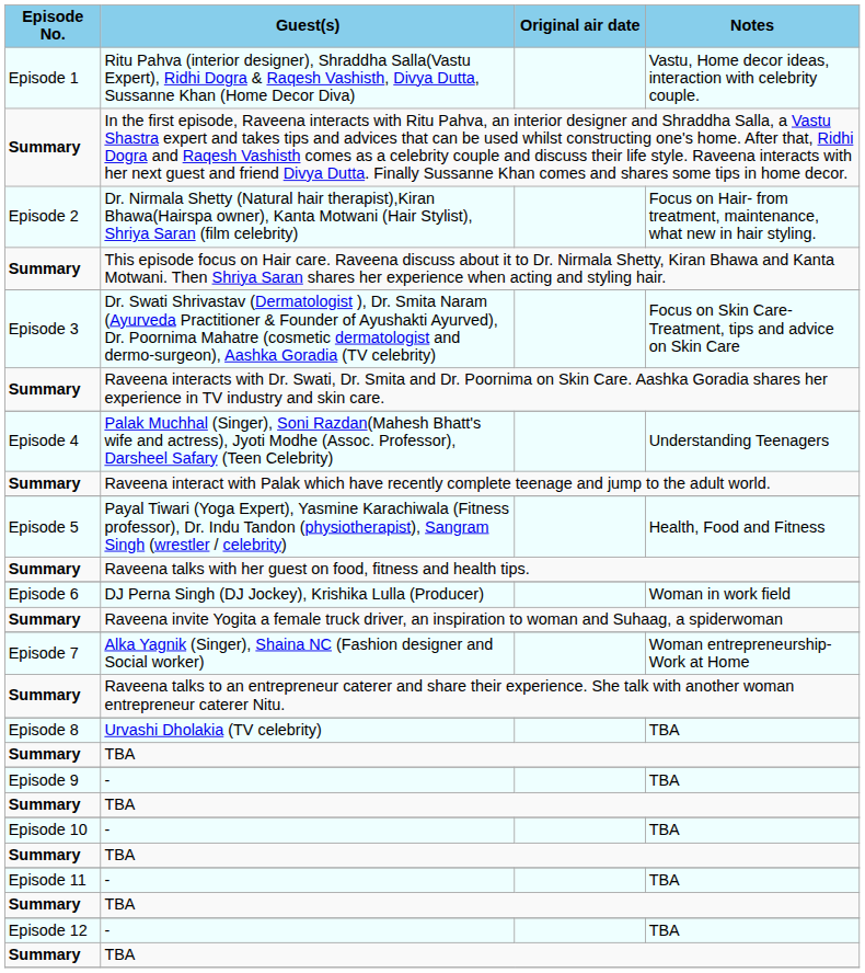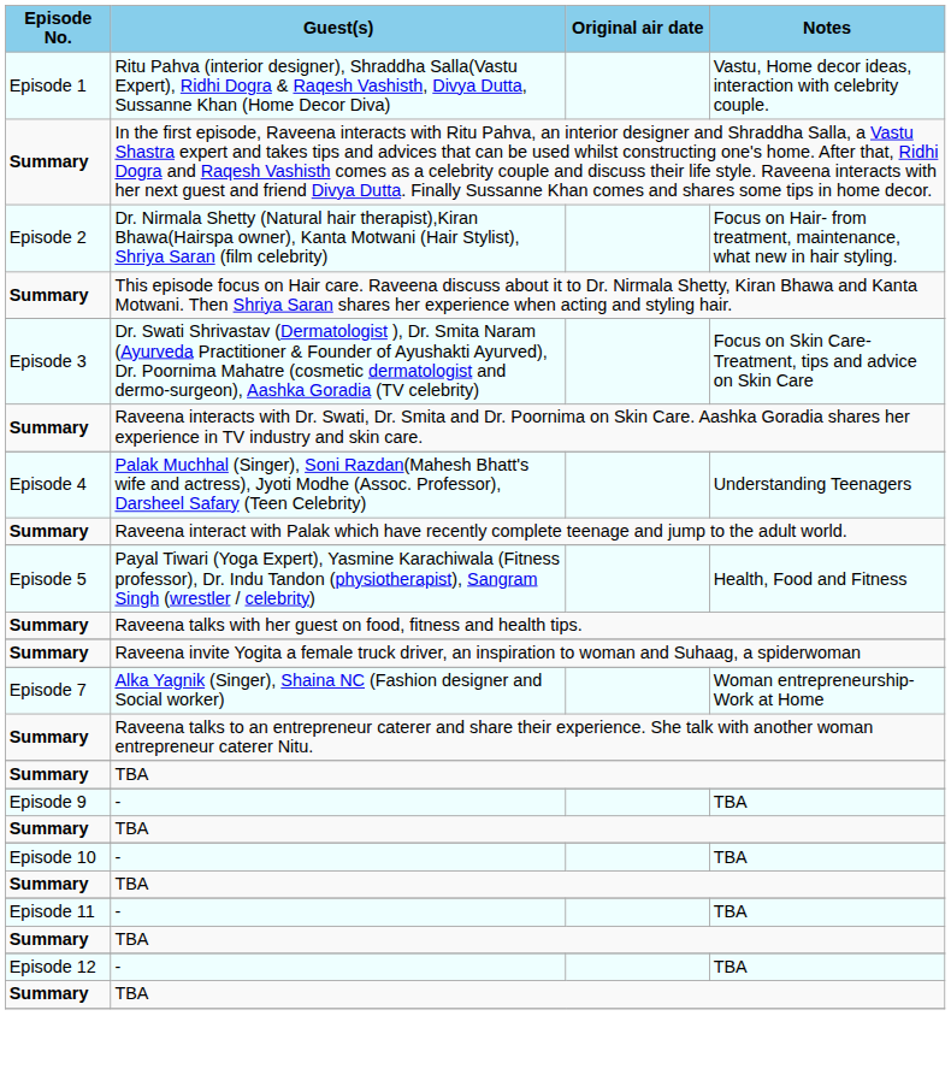 <table class="wikitable">
 <tr>
 <th style="background:skyBlue" width="90">Episode No.</th>
 <th style="background:skyBlue">Guest(s)</th>
 <th style="background:skyBlue" width="125">Original air date</th>
 <th style="background:skyBlue">Notes</th>
 </tr>
 <tr style="background:#eff;">
 <td>Episode 1</td>
 <td>Ritu Pahva (interior designer), Shraddha Salla(Vastu Expert), <a href='#'>Ridhi Dogra</a> & <a href='#'>Raqesh Vashisth</a>, <a href='#'>Divya Dutta</a>, Sussanne Khan (Home Decor Diva) </td>
 <td></td>
 <td>Vastu, Home decor ideas, interaction with celebrity couple.</td>
 </tr>
 <tr>
 <td><strong>Summary</strong></td>
 <td colspan="3">In the first episode, Raveena interacts with Ritu Pahva, an interior designer and Shraddha Salla, a <a href='#'>Vastu Shastra</a> expert and takes tips and advices that can be used whilst constructing one's home. After that, <a href='#'>Ridhi Dogra</a> and <a href='#'>Raqesh Vashisth</a> comes as a celebrity couple and discuss their life style. Raveena interacts with her next guest and friend <a href='#'>Divya Dutta</a>. Finally Sussanne Khan comes and shares some tips in home decor.</td>
 </tr>
 <tr style="background:#eff;">
 <td>Episode 2</td>
 <td>Dr. Nirmala Shetty (Natural hair therapist),Kiran Bhawa(Hairspa owner), Kanta Motwani (Hair Stylist), <a href='#'>Shriya Saran</a> (film celebrity)</td>
 <td></td>
 <td>Focus on Hair- from treatment, maintenance, what new in hair styling.</td>
 </tr>
 <tr>
 <td><strong>Summary</strong></td>
 <td colspan="3">This episode focus on Hair care. Raveena discuss about it to Dr. Nirmala Shetty, Kiran Bhawa and Kanta Motwani. Then <a href='#'>Shriya Saran</a> shares her experience when acting and styling hair.</td>
 </tr>
 <tr>
 </tr>
 <tr style="background:#eff;">
 <td>Episode 3</td>
 <td>Dr. Swati Shrivastav (<a href='#'>Dermatologist</a> ), Dr. Smita Naram (<a href='#'>Ayurveda</a> Practitioner & Founder of Ayushakti Ayurved), Dr. Poornima Mahatre (cosmetic <a href='#'>dermatologist</a> and dermo-surgeon), <a href='#'>Aashka Goradia</a> (TV celebrity)</td>
 <td></td>
 <td>Focus on Skin Care- Treatment, tips and advice on Skin Care</td>
 </tr>
 <tr>
 <td><strong>Summary</strong></td>
 <td colspan="3">Raveena interacts with Dr. Swati, Dr. Smita and Dr. Poornima on Skin Care. Aashka Goradia shares her experience in TV industry and skin care.</td>
 </tr>
 <tr>
 </tr>
 <tr style="background:#eff;">
 <td>Episode 4</td>
 <td><a href='#'>Palak Muchhal</a> (Singer),  <a href='#'>Soni Razdan</a>(Mahesh Bhatt's wife and actress), Jyoti Modhe (Assoc. Professor), <a href='#'>Darsheel Safary</a> (Teen Celebrity)</td>
 <td></td>
 <td>Understanding Teenagers</td>
 </tr>
 <tr>
 <td><strong>Summary</strong></td>
 <td colspan="3">Raveena interact with Palak which have recently complete teenage and jump to  the adult world.</td>
 </tr>
 <tr>
 </tr>
 <tr style="background:#eff;">
 <td>Episode 5</td>
 <td>Payal Tiwari (Yoga Expert), Yasmine Karachiwala (Fitness professor), Dr. Indu Tandon (<a href='#'>physiotherapist</a>), <a href='#'>Sangram Singh</a> (<a href='#'>wrestler</a> / <a href='#'>celebrity</a>)</td>
 <td></td>
 <td>Health, Food and Fitness</td>
 </tr>
 <tr>
 <td><strong>Summary</strong></td>
 <td colspan="3">Raveena talks with her guest on food, fitness and health tips.</td>
 </tr>
 <tr>
 </tr>
-<tr style="background:#eff;">
-<td>Episode 6</td>
-<td>DJ Perna Singh (DJ Jockey), Krishika Lulla (Producer)</td>
-<td></td>
-<td>Woman in work field</td>
-</tr>
 <tr>
 <td><strong>Summary</strong></td>
 <td colspan="3">Raveena invite Yogita a female truck driver, an inspiration to woman and Suhaag, a spiderwoman</td>
 </tr>
 <tr>
 </tr>
 <tr style="background:#eff;">
 <td>Episode 7</td>
 <td><a href='#'>Alka Yagnik</a> (Singer), <a href='#'>Shaina NC</a> (Fashion designer and Social worker)</td>
 <td></td>
 <td>Woman entrepreneurship-Work at Home</td>
 </tr>
 <tr>
 <td><strong>Summary</strong></td>
 <td colspan="3">Raveena talks to an entrepreneur caterer and share their experience. She talk with another woman entrepreneur caterer Nitu.</td>
 </tr>
 <tr>
-</tr>
-<tr style="background:#eff;">
-<td>Episode 8</td>
-<td><a href='#'>Urvashi Dholakia</a> (TV celebrity)</td>
-<td></td>
-<td>TBA</td>
 </tr>
 <tr>
 <td><strong>Summary</strong></td>
 <td colspan="3">TBA</td>
 </tr>
 <tr>
 </tr>
 <tr style="background:#eff;">
 <td>Episode 9</td>
 <td>-</td>
 <td></td>
 <td>TBA</td>
 </tr>
 <tr>
 <td><strong>Summary</strong></td>
 <td colspan="3">TBA</td>
 </tr>
 <tr>
 </tr>
 <tr style="background:#eff;">
 <td>Episode 10</td>
 <td>-</td>
 <td></td>
 <td>TBA</td>
 </tr>
 <tr>
 <td><strong>Summary</strong></td>
 <td colspan="3">TBA</td>
 </tr>
 <tr>
 </tr>
 <tr style="background:#eff;">
 <td>Episode 11</td>
 <td>-</td>
 <td></td>
 <td>TBA</td>
 </tr>
 <tr>
 <td><strong>Summary</strong></td>
 <td colspan="3">TBA</td>
 </tr>
 <tr>
 </tr>
 <tr style="background:#eff;">
 <td>Episode 12</td>
 <td>-</td>
 <td></td>
 <td>TBA</td>
 </tr>
 <tr>
 <td><strong>Summary</strong></td>
 <td colspan="3">TBA</td>
 </tr>
 <tr>
 </tr>
 </table>
